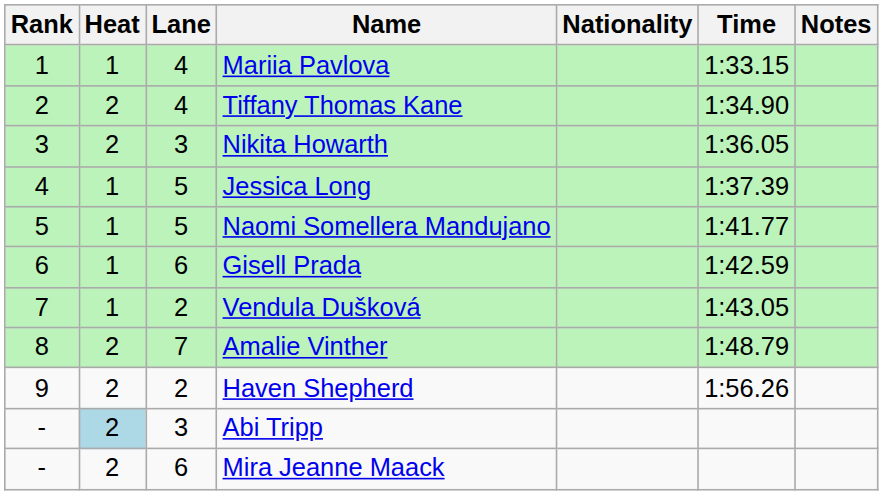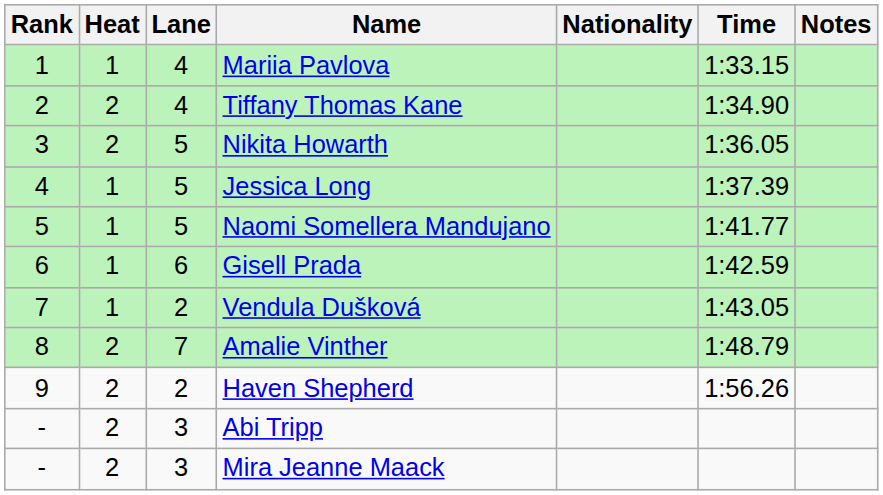 <table class="wikitable sortable" style="text-align:center">
 <tr>
 <th>Rank</th>
 <th>Heat</th>
 <th>Lane</th>
 <th>Name</th>
 <th>Nationality</th>
 <th>Time</th>
 <th>Notes</th>
 </tr>
 <tr bgcolor=bbf3bb>
 <td>1</td>
 <td>1</td>
 <td>4</td>
 <td align=left><a href='#'>Mariia Pavlova</a></td>
 <td align=left></td>
 <td>1:33.15</td>
 <td></td>
 </tr>
 <tr bgcolor=bbf3bb>
 <td>2</td>
 <td>2</td>
 <td>4</td>
 <td align=left><a href='#'>Tiffany Thomas Kane</a></td>
 <td align=left></td>
 <td>1:34.90</td>
 <td></td>
 </tr>
 <tr bgcolor=bbf3bb>
 <td>3</td>
 <td>2</td>
-<td>3</td>
+<td>5</td>
 <td align=left><a href='#'>Nikita Howarth</a></td>
 <td align=left></td>
 <td>1:36.05</td>
 <td></td>
 </tr>
 <tr bgcolor=bbf3bb>
 <td>4</td>
 <td>1</td>
 <td>5</td>
 <td align=left><a href='#'>Jessica Long</a></td>
 <td align=left></td>
 <td>1:37.39</td>
 <td></td>
 </tr>
 <tr bgcolor=bbf3bb>
 <td>5</td>
 <td>1</td>
 <td>5</td>
 <td align=left><a href='#'>Naomi Somellera Mandujano</a></td>
 <td align=left></td>
 <td>1:41.77</td>
 <td></td>
 </tr>
 <tr bgcolor=bbf3bb>
 <td>6</td>
 <td>1</td>
 <td>6</td>
 <td align=left><a href='#'>Gisell Prada</a></td>
 <td align=left></td>
 <td>1:42.59</td>
 <td></td>
 </tr>
 <tr bgcolor=bbf3bb>
 <td>7</td>
 <td>1</td>
 <td>2</td>
 <td align=left><a href='#'>Vendula Dušková</a></td>
 <td align=left></td>
 <td>1:43.05</td>
 <td></td>
 </tr>
 <tr bgcolor=bbf3bb>
 <td>8</td>
 <td>2</td>
 <td>7</td>
 <td align=left><a href='#'>Amalie Vinther</a></td>
 <td align=left></td>
 <td>1:48.79</td>
 <td></td>
 </tr>
 <tr>
 <td>9</td>
 <td>2</td>
 <td>2</td>
 <td align=left><a href='#'>Haven Shepherd</a></td>
 <td align=left></td>
 <td>1:56.26</td>
 <td></td>
 </tr>
 <tr>
 <td data-sort-value=10>-</td>
-<td style="background: lightblue;">2</td>
+<td>2</td>
 <td>3</td>
 <td align=left><a href='#'>Abi Tripp</a></td>
 <td align=left></td>
 <td data-sort-value=9:99.99></td>
 <td></td>
 </tr>
 <tr>
 <td data-sort-value=11>-</td>
 <td>2</td>
-<td>6</td>
+<td>3</td>
 <td align=left><a href='#'>Mira Jeanne Maack</a></td>
 <td align=left></td>
 <td data-sort-value=9:99.99></td>
 <td></td>
 </tr>
 </table>
